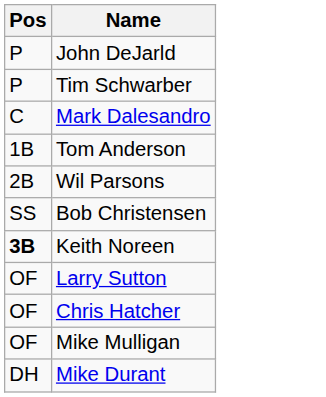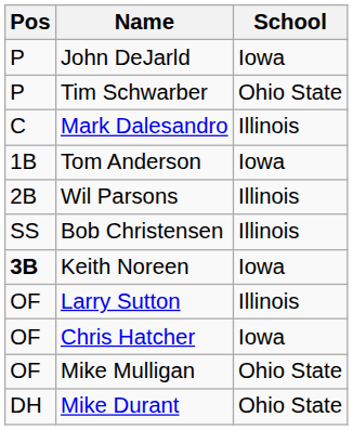 <table class=wikitable>
 <tr>
 <th>Pos</th>
 <th>Name</th>
+<th>School</th>
 </tr>
 <tr>
 <td>P</td>
 <td>John DeJarld</td>
+<td>Iowa</td>
 </tr>
 <tr>
 <td>P</td>
 <td>Tim Schwarber</td>
+<td>Ohio State</td>
 </tr>
 <tr>
 <td>C</td>
 <td><a href='#'>Mark Dalesandro</a></td>
+<td>Illinois</td>
 </tr>
 <tr>
 <td>1B</td>
 <td>Tom Anderson</td>
+<td>Iowa</td>
 </tr>
 <tr>
 <td>2B</td>
 <td>Wil Parsons</td>
+<td>Illinois</td>
 </tr>
 <tr>
 <td>SS</td>
 <td>Bob Christensen</td>
+<td>Illinois</td>
 </tr>
 <tr>
 <td><strong>3B</strong></td>
 <td>Keith Noreen</td>
+<td>Iowa</td>
 </tr>
 <tr>
 <td>OF</td>
 <td><a href='#'>Larry Sutton</a></td>
+<td>Illinois</td>
 </tr>
 <tr>
 <td>OF</td>
 <td><a href='#'>Chris Hatcher</a></td>
+<td>Iowa</td>
 </tr>
 <tr>
 <td>OF</td>
 <td>Mike Mulligan</td>
+<td>Ohio State</td>
 </tr>
 <tr>
 <td>DH</td>
 <td><a href='#'>Mike Durant</a></td>
+<td>Ohio State</td>
 </tr>
 </table>
